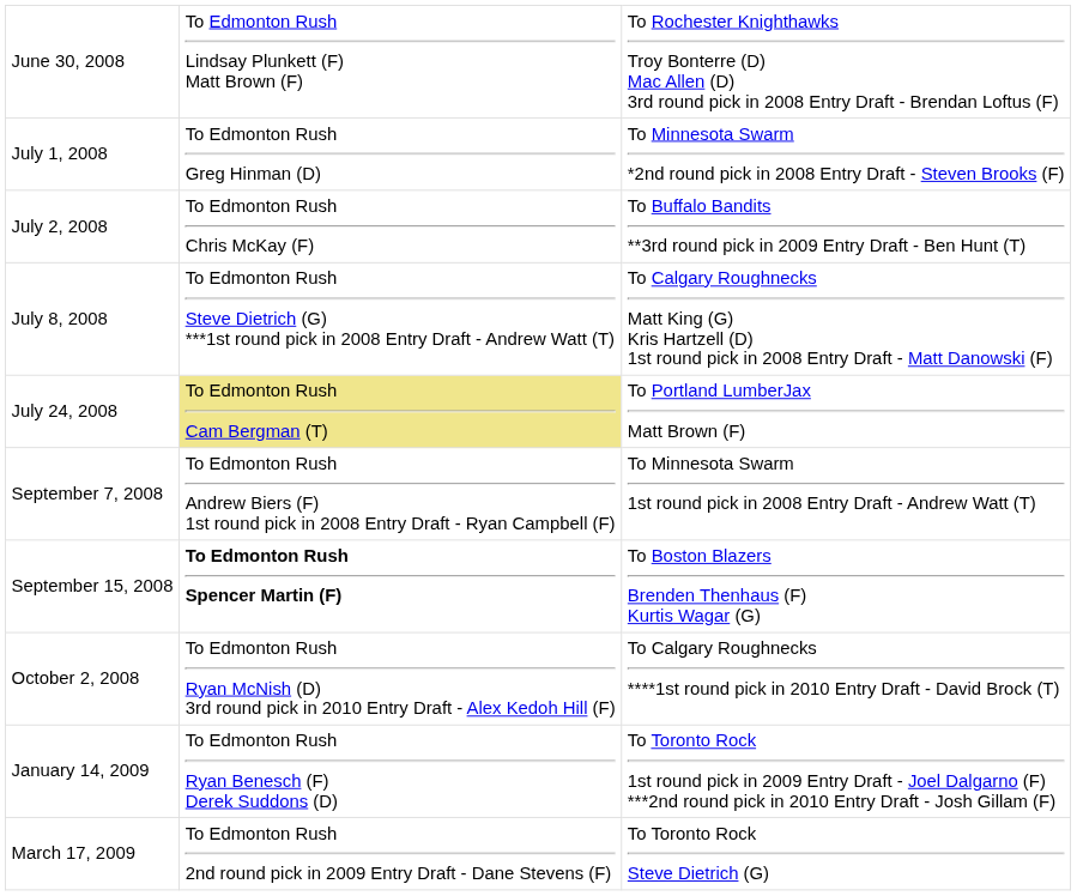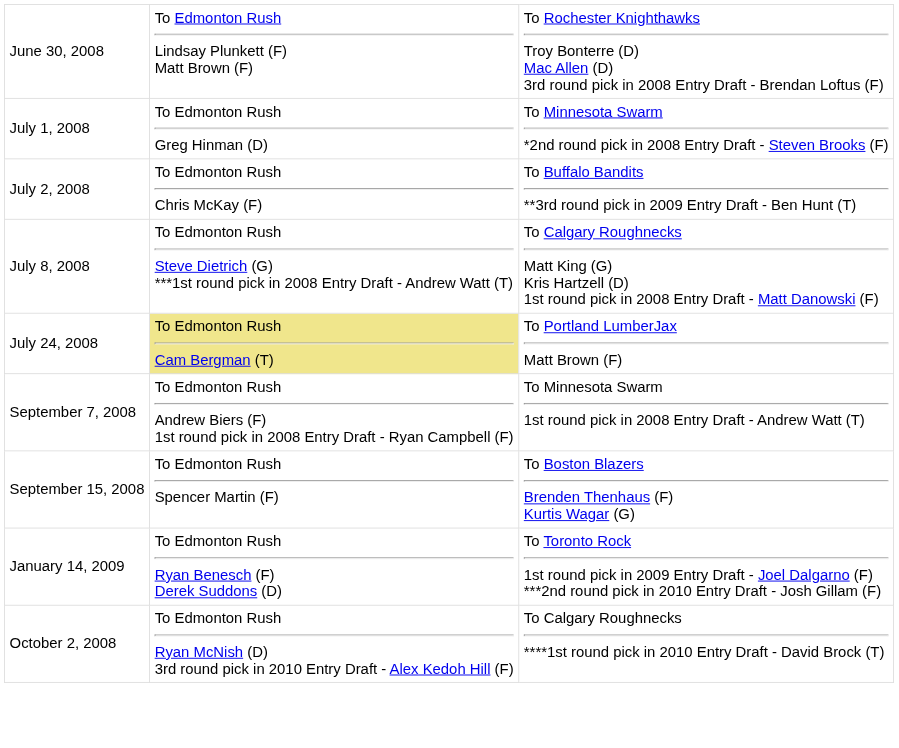 <table border=1 style="border-collapse:collapse" bordercolor="#DFDFDF"  cellpadding="5">
 <tr>
 <td>June 30, 2008</td>
 <td valign="top">To <a href='#'>Edmonton Rush</a> <hr> Lindsay Plunkett (F) <br> Matt Brown (F)</td>
 <td valign="top">To <a href='#'>Rochester Knighthawks</a> <hr> Troy Bonterre (D) <br> <a href='#'>Mac Allen</a> (D) <br> 3rd round pick in 2008 Entry Draft - Brendan Loftus (F)</td>
 </tr>
 <tr>
 <td>July 1, 2008</td>
 <td valign="top">To Edmonton Rush <hr> Greg Hinman (D)</td>
 <td valign="top">To <a href='#'>Minnesota Swarm</a> <hr> *2nd round pick in 2008 Entry Draft - <a href='#'>Steven Brooks</a> (F)</td>
 </tr>
 <tr>
 <td>July 2, 2008</td>
 <td valign="top">To Edmonton Rush <hr> Chris McKay (F)</td>
 <td valign="top">To <a href='#'>Buffalo Bandits</a> <hr> **3rd round pick in 2009 Entry Draft - Ben Hunt (T)</td>
 </tr>
 <tr>
 <td>July 8, 2008</td>
 <td valign="top">To Edmonton Rush <hr> <a href='#'>Steve Dietrich</a> (G) <br> ***1st round pick in 2008 Entry Draft - Andrew Watt (T)</td>
 <td valign="top">To <a href='#'>Calgary Roughnecks</a> <hr> Matt King (G) <br> Kris Hartzell (D) <br> 1st round pick in 2008 Entry Draft - <a href='#'>Matt Danowski</a> (F)</td>
 </tr>
 <tr>
 <td>July 24, 2008</td>
 <td valign="top" style="background: khaki;">To Edmonton Rush <hr> <a href='#'>Cam Bergman</a> (T)</td>
 <td valign="top">To <a href='#'>Portland LumberJax</a> <hr> Matt Brown (F)</td>
 </tr>
 <tr>
 <td>September 7, 2008</td>
 <td valign="top">To Edmonton Rush <hr> Andrew Biers (F) <br> 1st round pick in 2008 Entry Draft - Ryan Campbell (F)</td>
 <td valign="top">To Minnesota Swarm <hr> 1st round pick in 2008 Entry Draft - Andrew Watt (T)</td>
 </tr>
 <tr>
 <td>September 15, 2008<br></td>
-<td valign="top"><strong>To Edmonton Rush <hr> Spencer Martin (F)</strong></td>
+<td valign="top">To Edmonton Rush <hr> Spencer Martin (F)</td>
 <td valign="top">To <a href='#'>Boston Blazers</a> <hr> <a href='#'>Brenden Thenhaus</a> (F) <br> <a href='#'>Kurtis Wagar</a> (G)</td>
-</tr>
-<tr>
-<td>October 2, 2008<br></td>
-<td valign="top">To Edmonton Rush <hr> <a href='#'>Ryan McNish</a> (D) <br> 3rd round pick in 2010 Entry Draft - <a href='#'>Alex Kedoh Hill</a> (F)</td>
-<td valign="top">To Calgary Roughnecks <hr> ****1st round pick in 2010 Entry Draft - David Brock (T)</td>
 </tr>
 <tr>
 <td>January 14, 2009<br></td>
 <td valign="top">To Edmonton Rush <hr> <a href='#'>Ryan Benesch</a> (F) <br> <a href='#'>Derek Suddons</a> (D)</td>
 <td valign="top">To <a href='#'>Toronto Rock</a> <hr> 1st round pick in 2009 Entry Draft - <a href='#'>Joel Dalgarno</a> (F) <br> ***2nd round pick in 2010 Entry Draft - Josh Gillam (F)</td>
 </tr>
 <tr>
-<td>March 17, 2009<br></td>
-<td valign="top">To Edmonton Rush <hr> 2nd round pick in 2009 Entry Draft - Dane Stevens (F)</td>
-<td valign="top">To Toronto Rock <hr> <a href='#'>Steve Dietrich</a> (G)</td>
+<td>October 2, 2008<br></td>
+<td valign="top">To Edmonton Rush <hr> <a href='#'>Ryan McNish</a> (D) <br> 3rd round pick in 2010 Entry Draft - <a href='#'>Alex Kedoh Hill</a> (F)</td>
+<td valign="top">To Calgary Roughnecks <hr> ****1st round pick in 2010 Entry Draft - David Brock (T)</td>
 </tr>
 </table>
